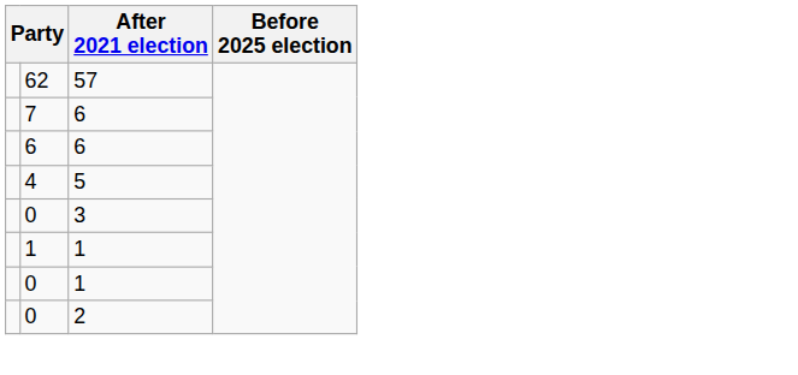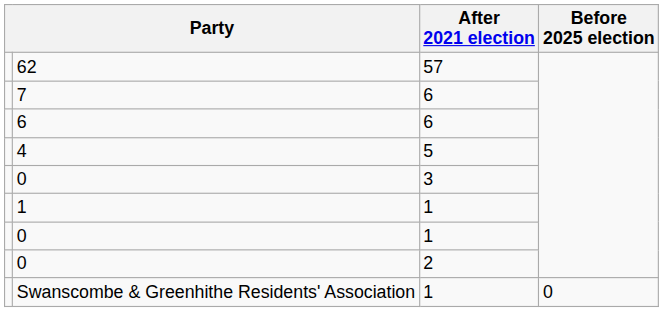 <table class="wikitable">
 <tr>
 <th colspan=2>Party</th>
 <th>After<br><a href='#'>2021 election</a></th>
 <th>Before<br> 2025 election</th>
 </tr>
 <tr>
 <td></td>
 <td>62</td>
 <td>57</td>
 </tr>
 <tr>
 <td></td>
 <td>7</td>
 <td>6</td>
 </tr>
 <tr>
 <td></td>
 <td>6</td>
 <td>6</td>
 </tr>
 <tr>
 <td></td>
 <td>4</td>
 <td>5</td>
 </tr>
 <tr>
 <td></td>
 <td>0</td>
 <td>3</td>
 </tr>
 <tr>
 <td></td>
 <td>1</td>
 <td>1</td>
 </tr>
 <tr>
 <td></td>
 <td>0</td>
 <td>1</td>
 </tr>
 <tr>
 <td></td>
 <td>0</td>
 <td>2</td>
 </tr>
+<tr>
+<td></td>
+<td>Swanscombe & Greenhithe Residents' Association</td>
+<td>1</td>
+<td>0</td>
+</tr>
 </table>
